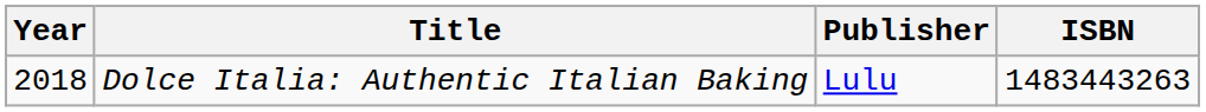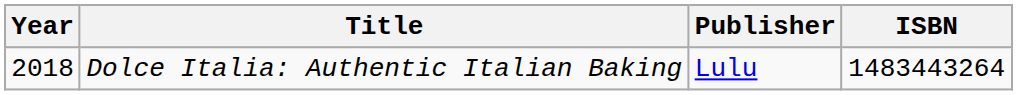 <table class="wikitable">
 <tr>
 <th>Year</th>
 <th>Title</th>
 <th>Publisher</th>
 <th>ISBN</th>
 </tr>
 <tr>
 <td align=center>2018</td>
 <td><em>Dolce Italia: Authentic Italian Baking</em></td>
 <td><a href='#'>Lulu</a></td>
-<td>1483443263</td>
+<td>1483443264</td>
 </tr>
 </table>
